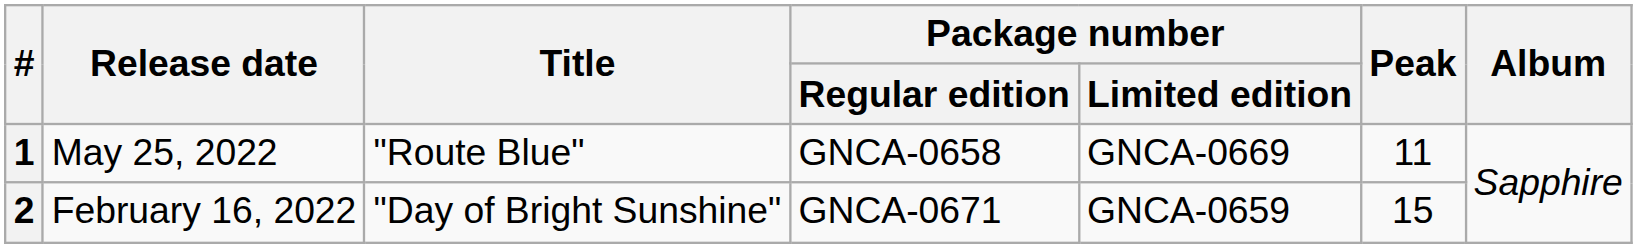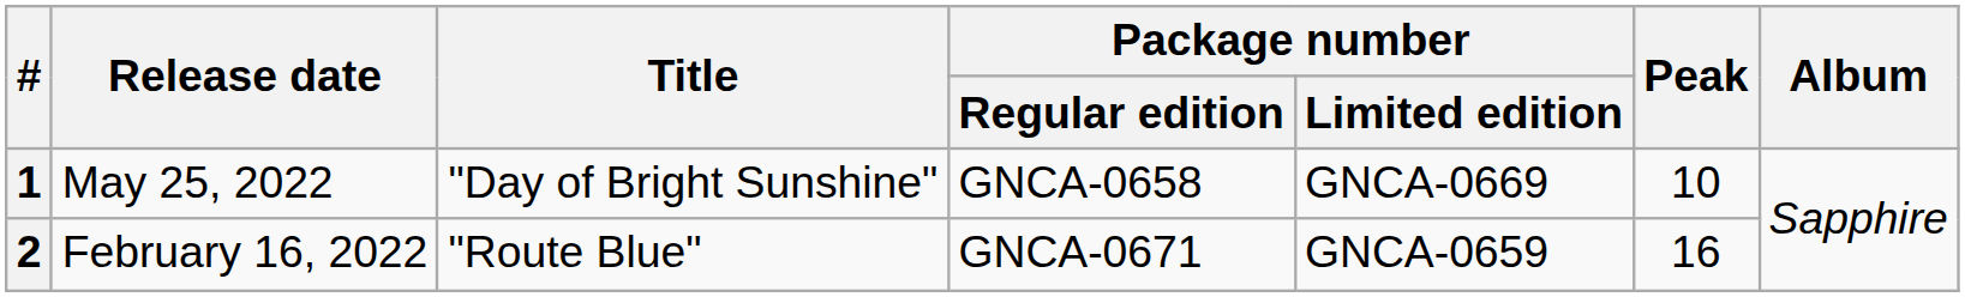 <table class="wikitable plainrowheaders">
 <tr>
 <th rowspan="2">#</th>
 <th rowspan="2">Release date</th>
 <th rowspan="2">Title</th>
 <th colspan="2">Package number</th>
 <th rowspan="2">Peak<br></th>
 <th rowspan="2">Album</th>
 </tr>
 <tr>
 <th>Regular edition</th>
 <th>Limited edition</th>
 </tr>
 <tr>
 <th scope="row">1</th>
 <td>May 25, 2022</td>
-<td>"Route Blue"</td>
+<td>"Day of Bright Sunshine"</td>
 <td>GNCA-0658</td>
 <td>GNCA-0669</td>
-<td align="center">11</td>
+<td align="center">10</td>
 <td rowspan="2"><em>Sapphire</em></td>
 </tr>
 <tr>
 <th scope="row">2</th>
 <td>February 16, 2022</td>
-<td>"Day of Bright Sunshine"</td>
+<td>"Route Blue"</td>
 <td>GNCA-0671</td>
 <td>GNCA-0659</td>
-<td align="center">15</td>
+<td align="center">16</td>
 </tr>
 </table>
